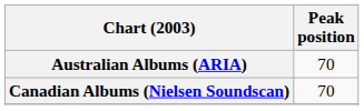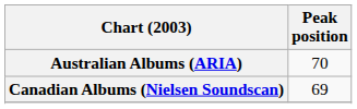 <table class="wikitable sortable plainrowheaders" style="text-align:center">
 <tr>
 <th scope="col">Chart (2003)</th>
 <th scope="col">Peak<br>position</th>
 </tr>
 <tr>
 <th scope="row">Australian Albums (<a href='#'>ARIA</a>)</th>
 <td>70</td>
 </tr>
 <tr>
 <th scope="row">Canadian Albums (<a href='#'>Nielsen Soundscan</a>)</th>
-<td>70</td>
+<td>69</td>
 </tr>
 <tr>
 </tr>
 <tr>
 </tr>
 <tr>
 </tr>
 </table>
